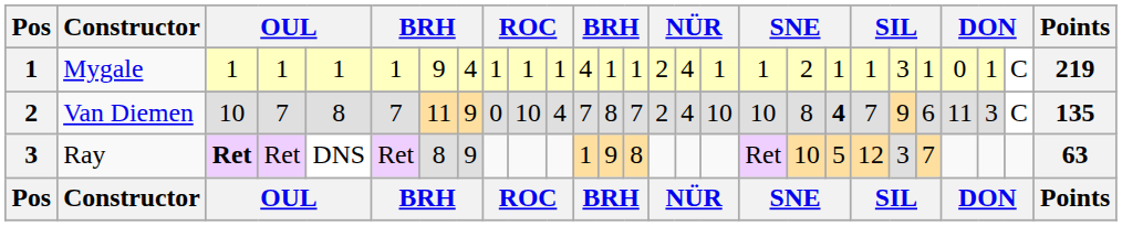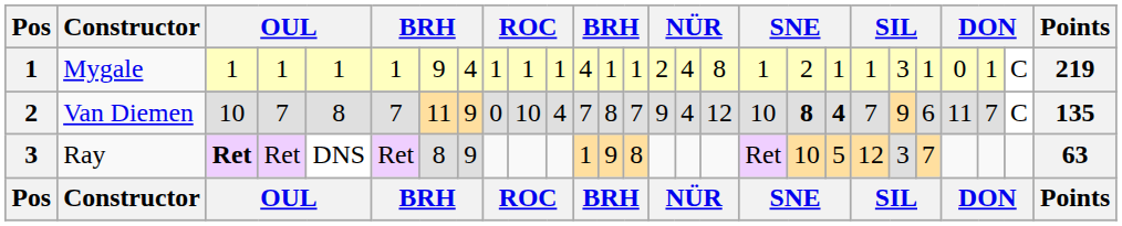 <table class="wikitable" style="font-size: 85%; text-align: center;">
 <tr valign="top">
 <th valign="middle">Pos</th>
 <th valign="middle">Constructor</th>
 <th colspan=3><a href='#'>OUL</a><br></th>
 <th colspan=3><a href='#'>BRH</a><br></th>
 <th colspan=3><a href='#'>ROC</a><br></th>
 <th colspan=3><a href='#'>BRH</a><br></th>
 <th colspan=3><a href='#'>NÜR</a><br></th>
 <th colspan=3><a href='#'>SNE</a><br></th>
 <th colspan=3><a href='#'>SIL</a><br></th>
 <th colspan=3><a href='#'>DON</a><br></th>
 <th valign="middle">Points</th>
 </tr>
 <tr>
 <th>1</th>
 <td align=left> <a href='#'>Mygale</a></td>
 <td style="background:#FFFFBF;">1</td>
 <td style="background:#FFFFBF;">1</td>
 <td style="background:#FFFFBF;">1</td>
 <td style="background:#FFFFBF;">1</td>
 <td style="background:#FFFFBF;">9</td>
 <td style="background:#FFFFBF;">4</td>
 <td style="background:#FFFFBF;">1</td>
 <td style="background:#FFFFBF;">1</td>
 <td style="background:#FFFFBF;">1</td>
 <td style="background:#FFFFBF;">4</td>
 <td style="background:#FFFFBF;">1</td>
 <td style="background:#FFFFBF;">1</td>
 <td style="background:#FFFFBF;">2</td>
 <td style="background:#FFFFBF;">4</td>
-<td style="background:#FFFFBF;">1</td>
+<td style="background:#FFFFBF;">8</td>
 <td style="background:#FFFFBF;">1</td>
 <td style="background:#FFFFBF;">2</td>
 <td style="background:#FFFFBF;">1</td>
 <td style="background:#FFFFBF;">1</td>
 <td style="background:#FFFFBF;">3</td>
 <td style="background:#FFFFBF;">1</td>
 <td style="background:#FFFFBF;">0</td>
 <td style="background:#FFFFBF;">1</td>
 <td style="background:#FFFFFF;">C</td>
 <th>219</th>
 </tr>
 <tr>
 <th>2</th>
 <td align=left nowrap> <a href='#'>Van Diemen</a></td>
 <td style="background:#DFDFDF;">10</td>
 <td style="background:#DFDFDF;">7</td>
 <td style="background:#DFDFDF;">8</td>
 <td style="background:#DFDFDF;">7</td>
 <td style="background:#FFDF9F;">11</td>
 <td style="background:#FFDF9F;">9</td>
 <td style="background:#DFDFDF;">0</td>
 <td style="background:#DFDFDF;">10</td>
 <td style="background:#DFDFDF;">4</td>
 <td style="background:#DFDFDF;">7</td>
 <td style="background:#DFDFDF;">8</td>
 <td style="background:#DFDFDF;">7</td>
-<td style="background:#DFDFDF;">2</td>
+<td style="background:#DFDFDF;">9</td>
 <td style="background:#DFDFDF;">4</td>
+<td style="background:#DFDFDF;">12</td>
 <td style="background:#DFDFDF;">10</td>
-<td style="background:#DFDFDF;">10</td>
-<td style="background:#DFDFDF;">8</td>
+<td style="background:#DFDFDF;"><strong>8</strong></td>
 <td style="background:#DFDFDF;"><strong>4</strong></td>
 <td style="background:#DFDFDF;">7</td>
 <td style="background:#FFDF9F;">9</td>
 <td style="background:#DFDFDF;">6</td>
 <td style="background:#DFDFDF;">11</td>
-<td style="background:#DFDFDF;">3</td>
+<td style="background:#DFDFDF;">7</td>
 <td style="background:#FFFFFF;">C</td>
 <th>135</th>
 </tr>
 <tr>
 <th>3</th>
 <td align=left> Ray</td>
 <td style="background:#EFCFFF;"><strong>Ret</strong></td>
 <td style="background:#EFCFFF;">Ret</td>
 <td style="background:#FFFFFF;">DNS</td>
 <td style="background:#EFCFFF;">Ret</td>
 <td style="background:#DFDFDF;">8</td>
 <td style="background:#DFDFDF;">9</td>
 <td></td>
 <td></td>
 <td></td>
 <td style="background:#FFDF9F;">1</td>
 <td style="background:#FFDF9F;">9</td>
 <td style="background:#FFDF9F;">8</td>
 <td></td>
 <td></td>
 <td></td>
 <td style="background:#EFCFFF;">Ret</td>
 <td style="background:#FFDF9F;">10</td>
 <td style="background:#FFDF9F;">5</td>
 <td style="background:#FFDF9F;">12</td>
 <td style="background:#DFDFDF;">3</td>
 <td style="background:#FFDF9F;">7</td>
 <td></td>
 <td></td>
 <td></td>
 <th>63</th>
 </tr>
 <tr valign="top">
 <th valign="middle">Pos</th>
 <th valign="middle">Constructor</th>
 <th colspan=3><a href='#'>OUL</a><br></th>
 <th colspan=3><a href='#'>BRH</a><br></th>
 <th colspan=3><a href='#'>ROC</a><br></th>
 <th colspan=3><a href='#'>BRH</a><br></th>
 <th colspan=3><a href='#'>NÜR</a><br></th>
 <th colspan=3><a href='#'>SNE</a><br></th>
 <th colspan=3><a href='#'>SIL</a><br></th>
 <th colspan=3><a href='#'>DON</a><br></th>
 <th valign="middle">Points</th>
 </tr>
 </table>
